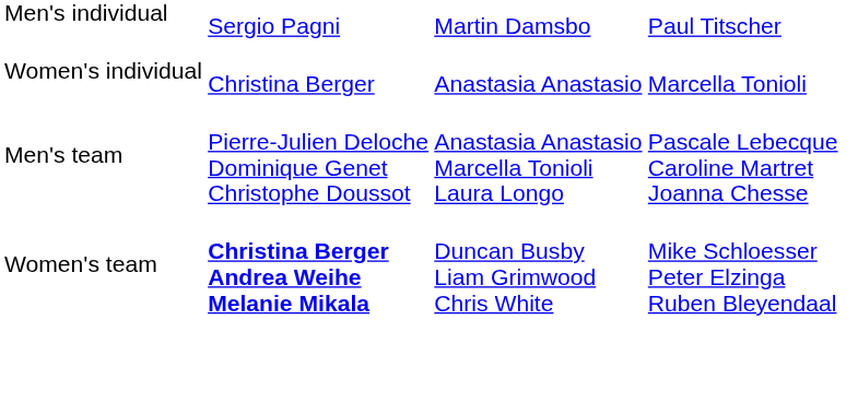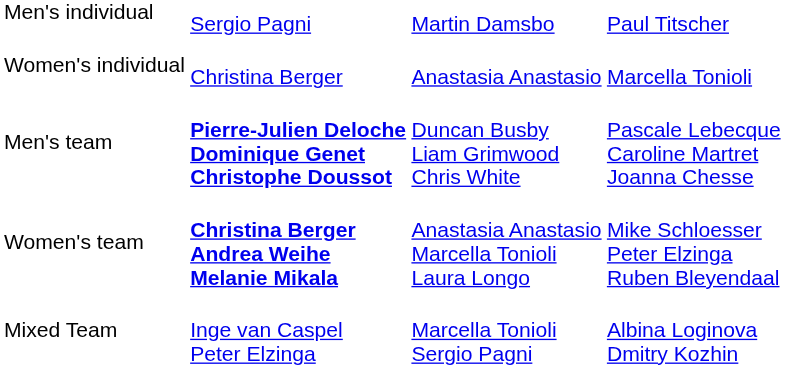 <table>
 <tr>
 <td>Men's individual</td>
 <td> <br> <a href='#'>Sergio Pagni</a></td>
 <td> <br> <a href='#'>Martin Damsbo</a></td>
 <td> <br> <a href='#'>Paul Titscher</a></td>
 </tr>
 <tr>
 <td>Women's individual</td>
 <td> <br> <a href='#'>Christina Berger</a></td>
 <td> <br> <a href='#'>Anastasia Anastasio</a></td>
 <td> <br> <a href='#'>Marcella Tonioli</a></td>
 </tr>
 <tr>
 <td>Men's team</td>
-<td> <br> <a href='#'>Pierre-Julien Deloche</a> <br> <a href='#'>Dominique Genet</a> <br> <a href='#'>Christophe Doussot</a></td>
-<td> <br> <a href='#'>Anastasia Anastasio</a> <br> <a href='#'>Marcella Tonioli</a> <br> <a href='#'>Laura Longo</a></td>
+<td><strong> <br> <a href='#'>Pierre-Julien Deloche</a> <br> <a href='#'>Dominique Genet</a> <br> <a href='#'>Christophe Doussot</a></strong></td>
+<td> <br> <a href='#'>Duncan Busby</a> <br> <a href='#'>Liam Grimwood</a> <br> <a href='#'>Chris White</a></td>
 <td> <br> <a href='#'>Pascale Lebecque</a> <br> <a href='#'>Caroline Martret</a> <br> <a href='#'>Joanna Chesse</a></td>
 </tr>
 <tr>
 <td>Women's team</td>
 <td><strong> <br> <a href='#'>Christina Berger</a> <br> <a href='#'>Andrea Weihe</a> <br> <a href='#'>Melanie Mikala</a></strong></td>
-<td> <br> <a href='#'>Duncan Busby</a> <br> <a href='#'>Liam Grimwood</a> <br> <a href='#'>Chris White</a></td>
+<td> <br> <a href='#'>Anastasia Anastasio</a> <br> <a href='#'>Marcella Tonioli</a> <br> <a href='#'>Laura Longo</a></td>
 <td> <br> <a href='#'>Mike Schloesser</a> <br> <a href='#'>Peter Elzinga</a> <br> <a href='#'>Ruben Bleyendaal</a></td>
 </tr>
+<tr>
+<td>Mixed Team</td>
+<td> <br> <a href='#'>Inge van Caspel</a> <br> <a href='#'>Peter Elzinga</a></td>
+<td> <br> <a href='#'>Marcella Tonioli</a> <br> <a href='#'>Sergio Pagni</a></td>
+<td> <br> <a href='#'>Albina Loginova</a> <br> <a href='#'>Dmitry Kozhin</a></td>
+</tr>
 </table>
